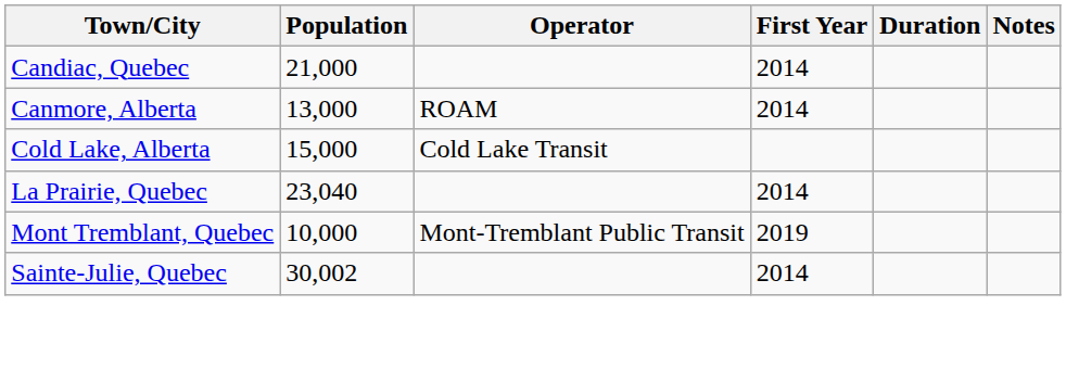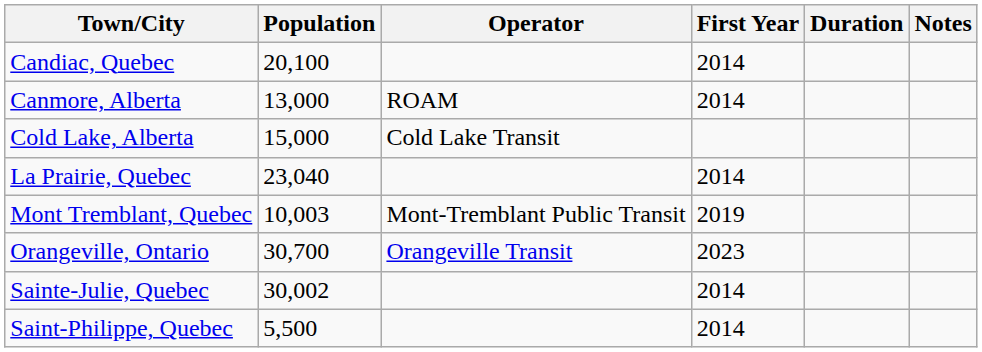 <table class="wikitable sortable">
 <tr>
 <th>Town/City</th>
 <th>Population</th>
 <th>Operator</th>
 <th>First Year</th>
 <th>Duration</th>
 <th>Notes</th>
 </tr>
 <tr>
 <td><a href='#'>Candiac, Quebec</a></td>
-<td>21,000</td>
+<td>20,100</td>
 <td></td>
 <td>2014</td>
 <td></td>
 <td></td>
 </tr>
 <tr>
 <td><a href='#'>Canmore, Alberta</a></td>
 <td>13,000</td>
 <td>ROAM</td>
 <td>2014</td>
 <td></td>
 <td></td>
 </tr>
 <tr>
 <td><a href='#'>Cold Lake, Alberta</a></td>
 <td>15,000</td>
 <td>Cold Lake Transit</td>
 <td></td>
 <td></td>
 <td></td>
 </tr>
 <tr>
 <td><a href='#'>La Prairie, Quebec</a></td>
 <td>23,040</td>
 <td></td>
 <td>2014</td>
 <td></td>
 <td></td>
 </tr>
 <tr>
 <td><a href='#'>Mont Tremblant, Quebec</a></td>
-<td>10,000</td>
+<td>10,003</td>
 <td>Mont-Tremblant Public Transit</td>
 <td>2019</td>
+<td></td>
+<td></td>
+</tr>
+<tr>
+<td><a href='#'>Orangeville, Ontario</a></td>
+<td>30,700</td>
+<td><a href='#'>Orangeville Transit</a></td>
+<td>2023</td>
 <td></td>
 <td></td>
 </tr>
 <tr>
 <td><a href='#'>Sainte-Julie, Quebec</a></td>
 <td>30,002</td>
 <td></td>
 <td>2014</td>
 <td></td>
 <td></td>
 </tr>
+<tr>
+<td><a href='#'>Saint-Philippe, Quebec</a></td>
+<td>5,500</td>
+<td></td>
+<td>2014</td>
+<td></td>
+<td></td>
+</tr>
 </table>
